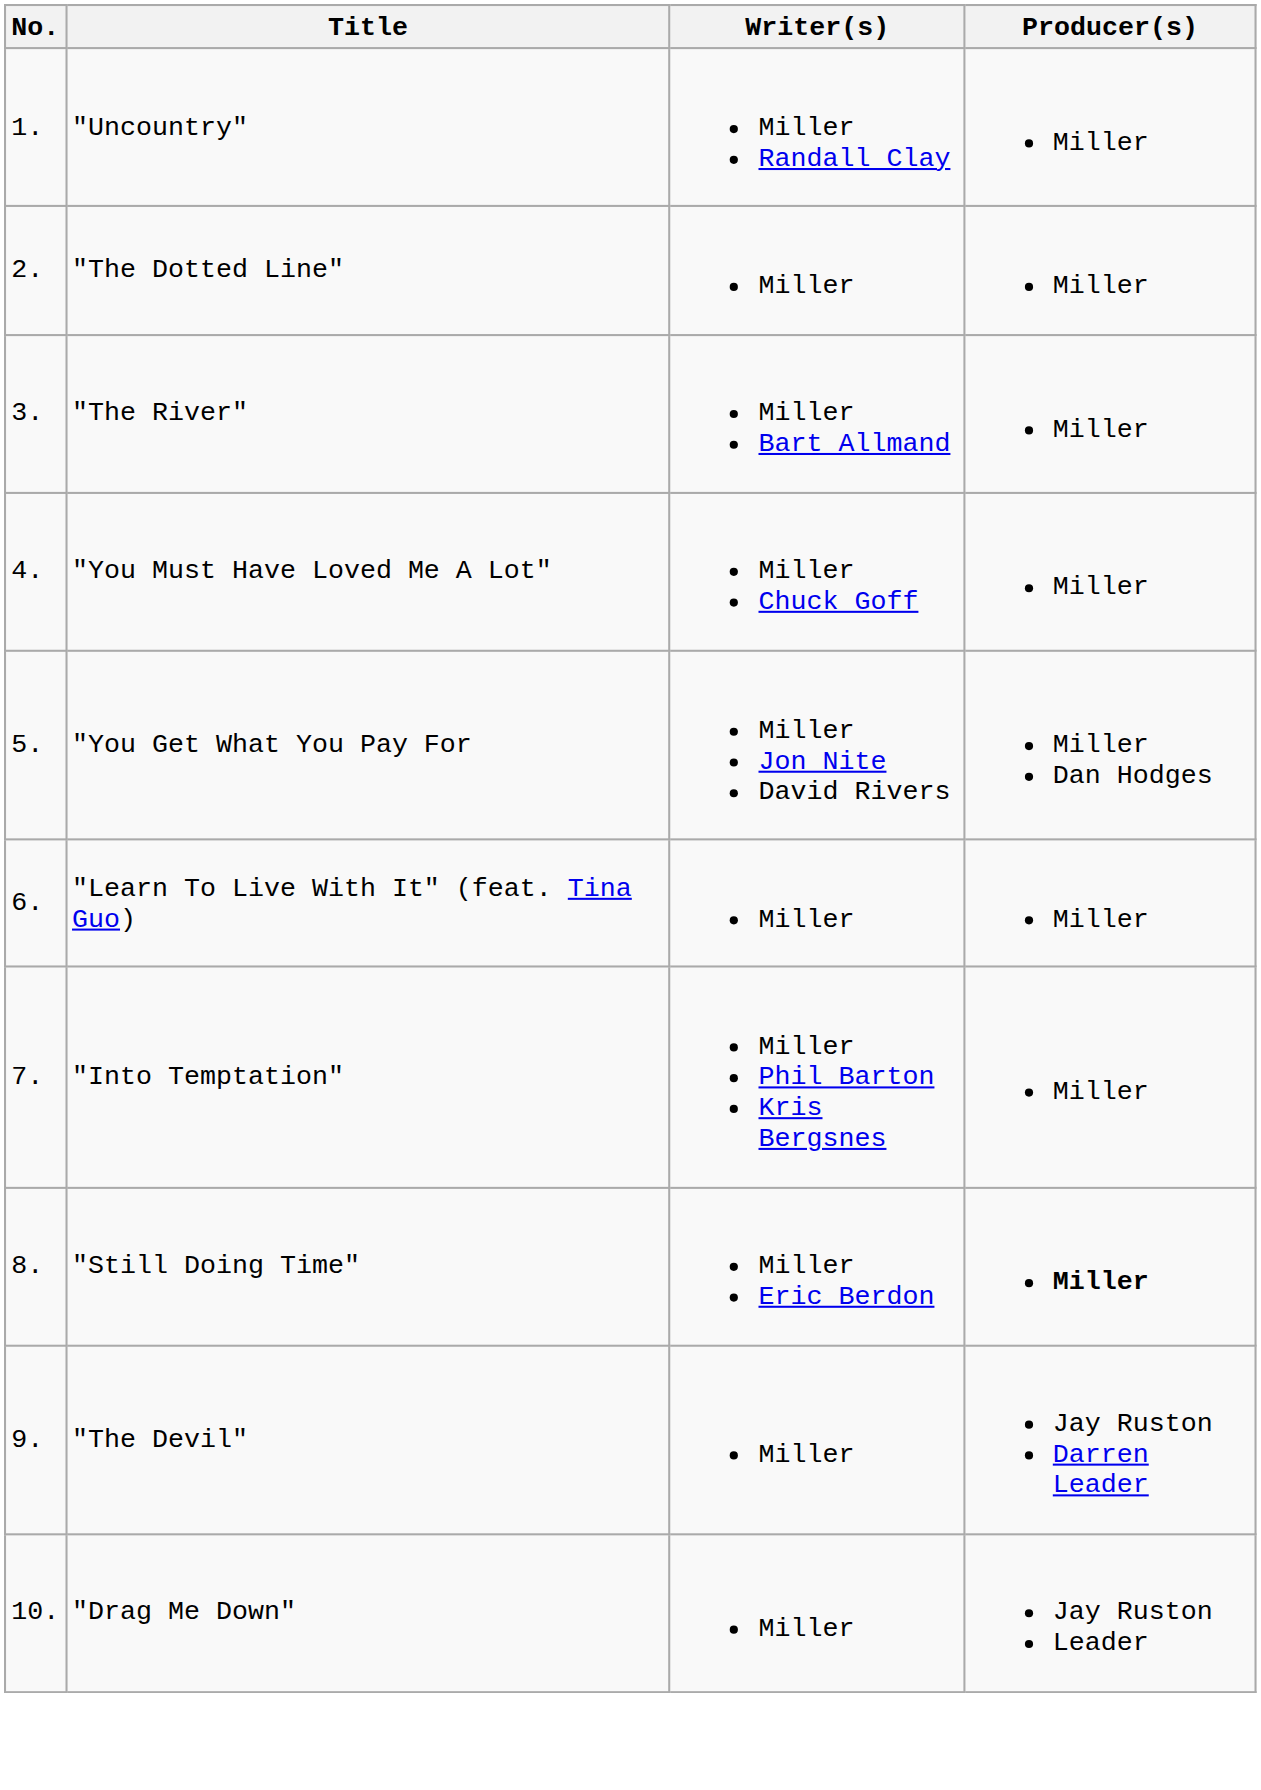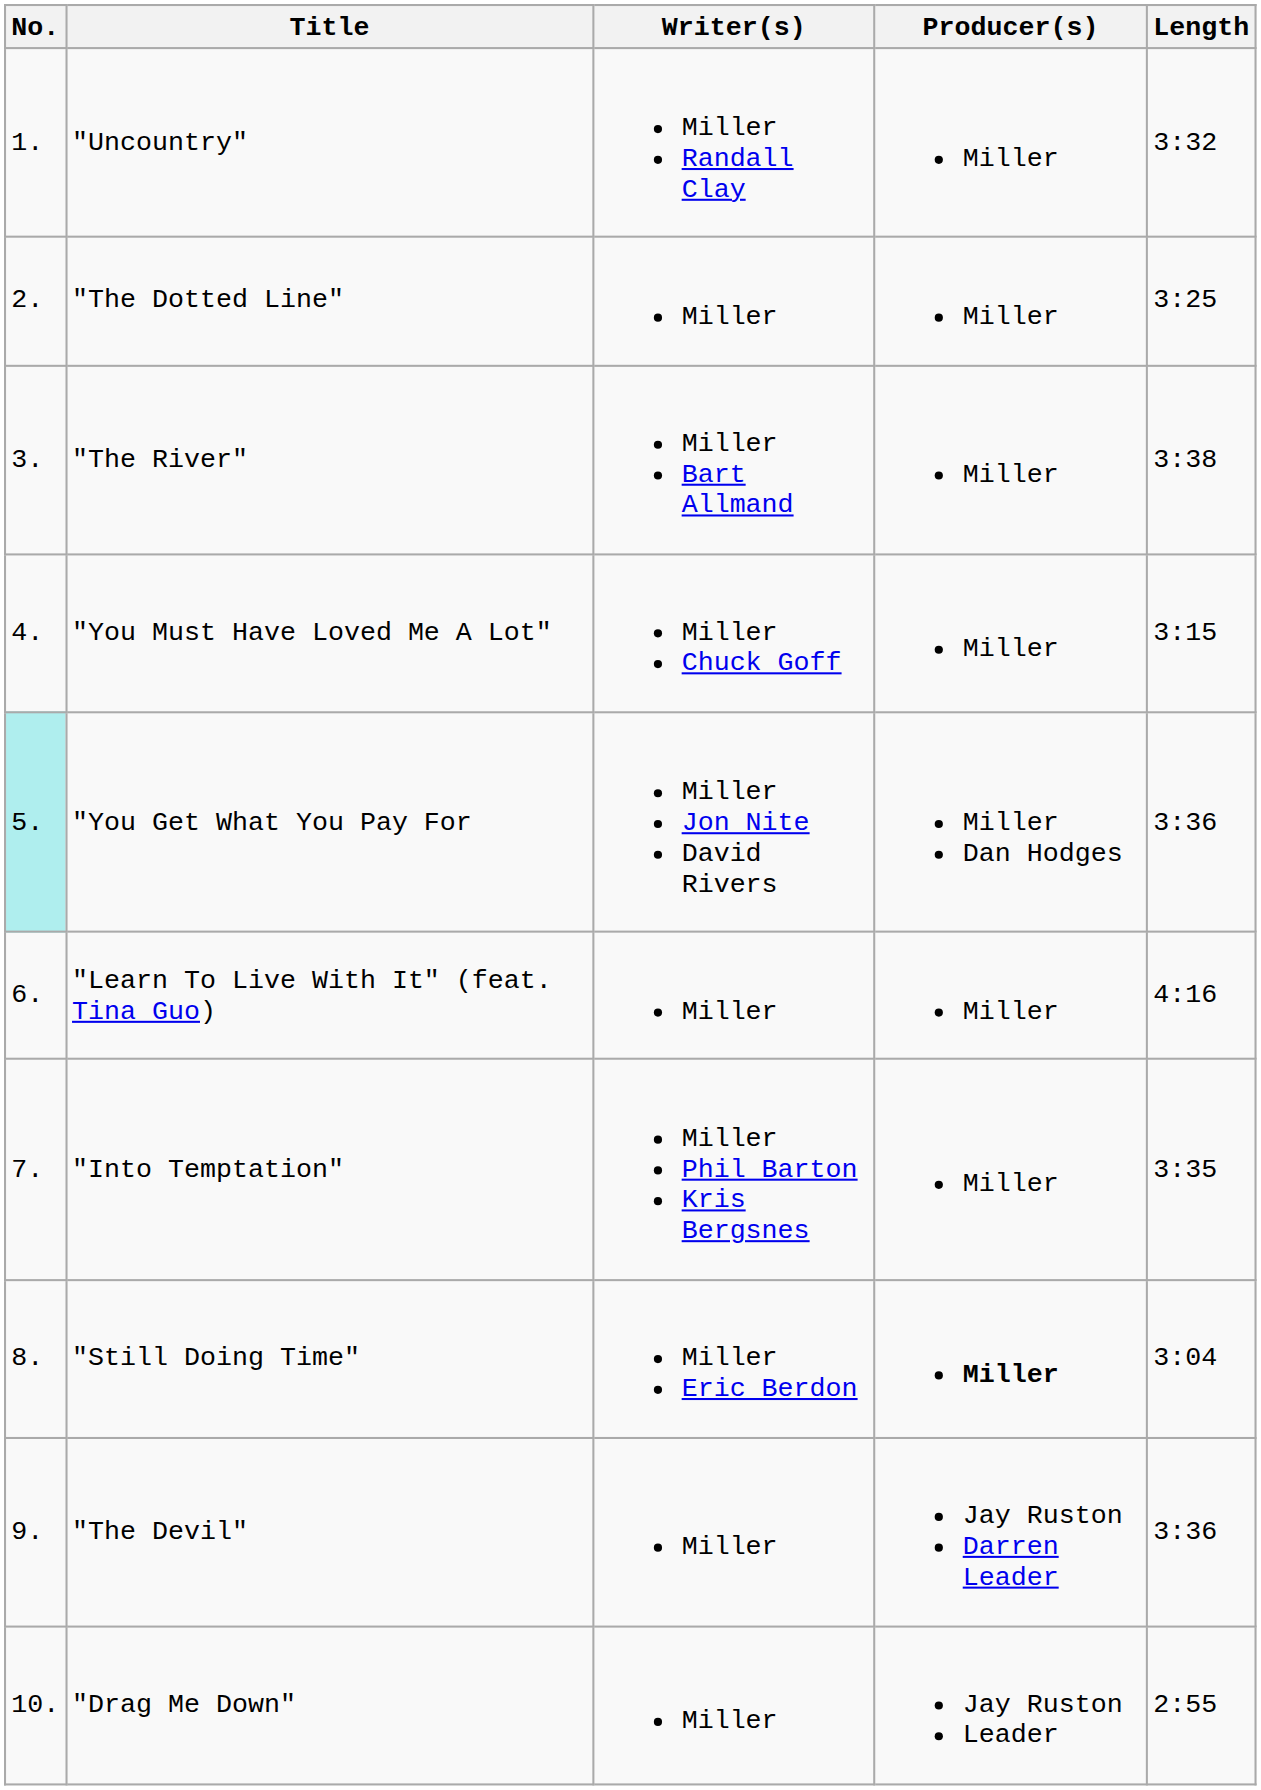 <table class="wikitable">
 <tr>
 <th>No.</th>
 <th>Title</th>
 <th>Writer(s)</th>
 <th>Producer(s)</th>
+<th>Length</th>
 </tr>
 <tr>
 <td>1.</td>
 <td>"Uncountry"</td>
 <td><br><ul><li>Miller</li><li><a href='#'>Randall Clay</a></li></ul></td>
 <td><br><ul><li>Miller</li></ul></td>
+<td>3:32</td>
 </tr>
 <tr>
 <td>2.</td>
 <td>"The Dotted Line"</td>
 <td><br><ul><li>Miller</li></ul></td>
 <td><br><ul><li>Miller</li></ul></td>
+<td>3:25</td>
 </tr>
 <tr>
 <td>3.</td>
 <td>"The River"</td>
 <td><br><ul><li>Miller</li><li><a href='#'>Bart Allmand</a></li></ul></td>
 <td><br><ul><li>Miller</li></ul></td>
+<td>3:38</td>
 </tr>
 <tr>
 <td>4.</td>
 <td>"You Must Have Loved Me A Lot"</td>
 <td><br><ul><li>Miller</li><li><a href='#'>Chuck Goff</a></li></ul></td>
 <td><br><ul><li>Miller</li></ul></td>
+<td>3:15</td>
 </tr>
 <tr>
-<td>5.</td>
+<td style="background: paleturquoise;">5.</td>
 <td>"You Get What You Pay For</td>
 <td><br><ul><li>Miller</li><li><a href='#'>Jon Nite</a></li><li>David Rivers</li></ul></td>
 <td><br><ul><li>Miller</li><li>Dan Hodges</li></ul></td>
+<td>3:36</td>
 </tr>
 <tr>
 <td>6.</td>
 <td>"Learn To Live With It" (feat. <a href='#'>Tina Guo</a>)</td>
 <td><br><ul><li>Miller</li></ul></td>
 <td><br><ul><li>Miller</li></ul></td>
+<td>4:16</td>
 </tr>
 <tr>
 <td>7.</td>
 <td>"Into Temptation"</td>
 <td><br><ul><li>Miller</li><li><a href='#'>Phil Barton</a></li><li><a href='#'>Kris Bergsnes</a></li></ul></td>
 <td><br><ul><li>Miller</li></ul></td>
+<td>3:35</td>
 </tr>
 <tr>
 <td>8.</td>
 <td>"Still Doing Time"</td>
 <td><br><ul><li>Miller</li><li><a href='#'>Eric Berdon</a></li></ul></td>
 <td><strong><br><ul><li>Miller</li></ul></strong></td>
+<td>3:04</td>
 </tr>
 <tr>
 <td>9.</td>
 <td>"The Devil"</td>
 <td><br><ul><li>Miller</li></ul></td>
 <td><br><ul><li>Jay Ruston</li><li><a href='#'>Darren Leader</a></li></ul></td>
+<td>3:36</td>
 </tr>
 <tr>
 <td>10.</td>
 <td>"Drag Me Down"</td>
 <td><br><ul><li>Miller</li></ul></td>
 <td><br><ul><li>Jay Ruston</li><li>Leader</li></ul></td>
+<td>2:55</td>
 </tr>
 </table>
